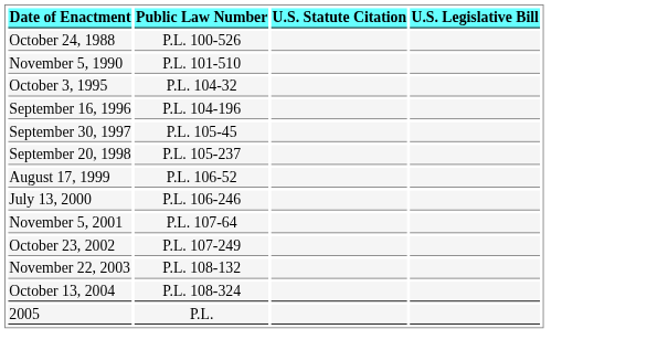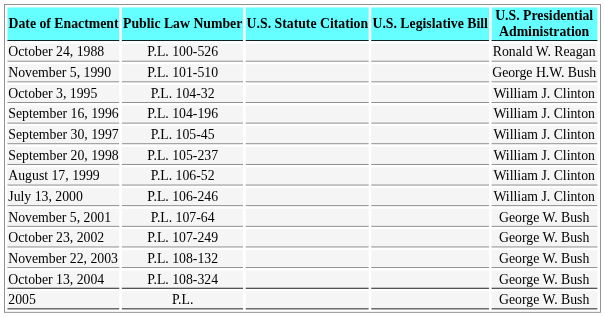 <table align="left" cellspacing="3 cellpadding" style="border:1px solid gray">
 <tr style="font-weight:bold; text-align:center; background:#6FF; color:black;">
 <th style=" border-bottom:1.5px solid black">Date of Enactment</th>
 <th style=" border-bottom:1.5px solid black">Public Law Number</th>
 <th style=" border-bottom:1.5px solid black">U.S. Statute Citation</th>
 <th style=" border-bottom:1.5px solid black">U.S. Legislative Bill</th>
+<th style=" border-bottom:1.5px solid black">U.S. Presidential <br> Administration</th>
 </tr>
 <tr>
 <td style="border-bottom:1px solid gray; background:#F5F5F5;">October 24, 1988</td>
 <td style="border-bottom:1px solid gray; background:#F5F5F5; text-align:center;">P.L. 100-526</td>
 <td style="border-bottom:1px solid gray; background:#F5F5F5; text-align:center;"></td>
 <td style="border-bottom:1px solid gray; background:#F5F5F5; text-align:center;"></td>
+<td style="border-bottom:1px solid gray; background:#F5F5F5; text-align:center;">Ronald W. Reagan</td>
 </tr>
 <tr>
 <td style="border-bottom:1px solid gray; background:#F5F5F5;">November 5, 1990</td>
 <td style="border-bottom:1px solid gray; background:#F5F5F5; text-align:center;">P.L. 101-510</td>
 <td style="border-bottom:1px solid gray; background:#F5F5F5; text-align:center;"></td>
 <td style="border-bottom:1px solid gray; background:#F5F5F5; text-align:center;"></td>
+<td style="border-bottom:1px solid gray; background:#F5F5F5; text-align:center;">George H.W. Bush</td>
 </tr>
 <tr>
 <td style="border-bottom:1px solid gray; background:#F5F5F5;">October 3, 1995</td>
 <td style="border-bottom:1px solid gray; background:#F5F5F5; text-align:center;">P.L. 104-32</td>
 <td style="border-bottom:1px solid gray; background:#F5F5F5; text-align:center;"></td>
 <td style="border-bottom:1px solid gray; background:#F5F5F5; text-align:center;"></td>
+<td style="border-bottom:1px solid gray; background:#F5F5F5; text-align:center;">William J. Clinton</td>
 </tr>
 <tr>
 <td style="border-bottom:1px solid gray; background:#F5F5F5;">September 16, 1996</td>
 <td style="border-bottom:1px solid gray; background:#F5F5F5; text-align:center;">P.L. 104-196</td>
 <td style="border-bottom:1px solid gray; background:#F5F5F5; text-align:center;"></td>
 <td style="border-bottom:1px solid gray; background:#F5F5F5; text-align:center;"></td>
+<td style="border-bottom:1px solid gray; background:#F5F5F5; text-align:center;">William J. Clinton</td>
 </tr>
 <tr>
 <td style="border-bottom:1px solid gray; background:#F5F5F5;">September 30, 1997</td>
 <td style="border-bottom:1px solid gray; background:#F5F5F5; text-align:center;">P.L. 105-45</td>
 <td style="border-bottom:1px solid gray; background:#F5F5F5; text-align:center;"></td>
 <td style="border-bottom:1px solid gray; background:#F5F5F5; text-align:center;"></td>
+<td style="border-bottom:1px solid gray; background:#F5F5F5; text-align:center;">William J. Clinton</td>
 </tr>
 <tr>
 <td style="border-bottom:1px solid gray; background:#F5F5F5;">September 20, 1998</td>
 <td style="border-bottom:1px solid gray; background:#F5F5F5; text-align:center;">P.L. 105-237</td>
 <td style="border-bottom:1px solid gray; background:#F5F5F5; text-align:center;"></td>
 <td style="border-bottom:1px solid gray; background:#F5F5F5; text-align:center;"></td>
+<td style="border-bottom:1px solid gray; background:#F5F5F5; text-align:center;">William J. Clinton</td>
 </tr>
 <tr>
 <td style="border-bottom:1px solid gray; background:#F5F5F5;">August 17, 1999</td>
 <td style="border-bottom:1px solid gray; background:#F5F5F5; text-align:center;">P.L. 106-52</td>
 <td style="border-bottom:1px solid gray; background:#F5F5F5; text-align:center;"></td>
 <td style="border-bottom:1px solid gray; background:#F5F5F5; text-align:center;"></td>
+<td style="border-bottom:1px solid gray; background:#F5F5F5; text-align:center;">William J. Clinton</td>
 </tr>
 <tr>
 <td style="border-bottom:1px solid gray; background:#F5F5F5;">July 13, 2000</td>
 <td style="border-bottom:1px solid gray; background:#F5F5F5; text-align:center;">P.L. 106-246</td>
 <td style="border-bottom:1px solid gray; background:#F5F5F5; text-align:center;"></td>
 <td style="border-bottom:1px solid gray; background:#F5F5F5; text-align:center;"></td>
+<td style="border-bottom:1px solid gray; background:#F5F5F5; text-align:center;">William J. Clinton</td>
 </tr>
 <tr>
 <td style="border-bottom:1px solid gray; background:#F5F5F5;">November 5, 2001</td>
 <td style="border-bottom:1px solid gray; background:#F5F5F5; text-align:center;">P.L. 107-64</td>
 <td style="border-bottom:1px solid gray; background:#F5F5F5; text-align:center;"></td>
 <td style="border-bottom:1px solid gray; background:#F5F5F5; text-align:center;"></td>
+<td style="border-bottom:1px solid gray; background:#F5F5F5; text-align:center;">George W. Bush</td>
 </tr>
 <tr>
 <td style="border-bottom:1px solid gray; background:#F5F5F5;">October 23, 2002</td>
 <td style="border-bottom:1px solid gray; background:#F5F5F5; text-align:center;">P.L. 107-249</td>
 <td style="border-bottom:1px solid gray; background:#F5F5F5; text-align:center;"></td>
 <td style="border-bottom:1px solid gray; background:#F5F5F5; text-align:center;"></td>
+<td style="border-bottom:1px solid gray; background:#F5F5F5; text-align:center;">George W. Bush</td>
 </tr>
 <tr>
 <td style="border-bottom:1px solid gray; background:#F5F5F5;">November 22, 2003</td>
 <td style="border-bottom:1px solid gray; background:#F5F5F5; text-align:center;">P.L. 108-132</td>
 <td style="border-bottom:1px solid gray; background:#F5F5F5; text-align:center;"></td>
 <td style="border-bottom:1px solid gray; background:#F5F5F5; text-align:center;"></td>
+<td style="border-bottom:1px solid gray; background:#F5F5F5; text-align:center;">George W. Bush</td>
 </tr>
 <tr>
 <td style="border-bottom:1.5px solid black; background:#F5F5F5;">October 13, 2004</td>
 <td style="border-bottom:1.5px solid black; background:#F5F5F5; text-align:center;">P.L. 108-324</td>
 <td style="border-bottom:1.5px solid black; background:#F5F5F5; text-align:center;"></td>
 <td style="border-bottom:1.5px solid black; background:#F5F5F5; text-align:center;"></td>
+<td style="border-bottom:1.5px solid black; background:#F5F5F5; text-align:center;">George W. Bush</td>
 </tr>
 <tr>
 <td style="border-bottom:1.5px solid black; background:#F5F5F5;">2005</td>
 <td style="border-bottom:1.5px solid black; background:#F5F5F5; text-align:center;">P.L.</td>
 <td style="border-bottom:1.5px solid black; background:#F5F5F5; text-align:center;"></td>
 <td style="border-bottom:1.5px solid black; background:#F5F5F5; text-align:center;"></td>
+<td style="border-bottom:1.5px solid black; background:#F5F5F5; text-align:center;">George W. Bush</td>
 </tr>
 </table>
